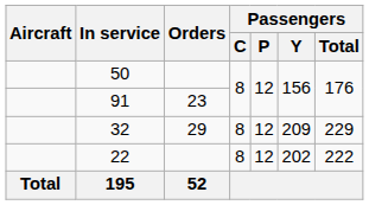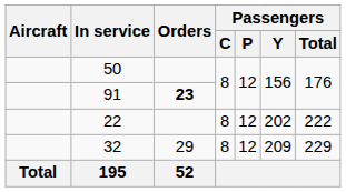 <table class="wikitable" style="margin:0.5em auto; text-align:center">
 <tr>
 <th rowspan=2>Aircraft</th>
 <th rowspan=2>In service</th>
 <th rowspan=2>Orders</th>
 <th colspan=4>Passengers</th>
 </tr>
 <tr>
 <th><abbr>C</abbr></th>
 <th><abbr>P</abbr></th>
 <th><abbr>Y</abbr></th>
 <th>Total</th>
 </tr>
 <tr>
 <td></td>
 <td>50</td>
 <td></td>
 <td rowspan=2>8</td>
 <td rowspan=2>12</td>
 <td rowspan=2>156</td>
 <td rowspan=2>176</td>
 </tr>
 <tr>
 <td></td>
 <td>91</td>
-<td>23</td>
+<td><strong>23</strong></td>
+</tr>
+<tr>
+<td></td>
+<td>22</td>
+<td></td>
+<td>8</td>
+<td>12</td>
+<td>202</td>
+<td>222</td>
 </tr>
 <tr>
 <td></td>
 <td>32</td>
 <td>29</td>
 <td>8</td>
 <td>12</td>
 <td>209</td>
 <td>229</td>
 </tr>
 <tr>
-<td></td>
-<td>22</td>
-<td></td>
-<td>8</td>
-<td>12</td>
-<td>202</td>
-<td>222</td>
-</tr>
-<tr>
 <th>Total</th>
 <th>195</th>
 <th>52</th>
 <th colspan=4></th>
 </tr>
 </table>
